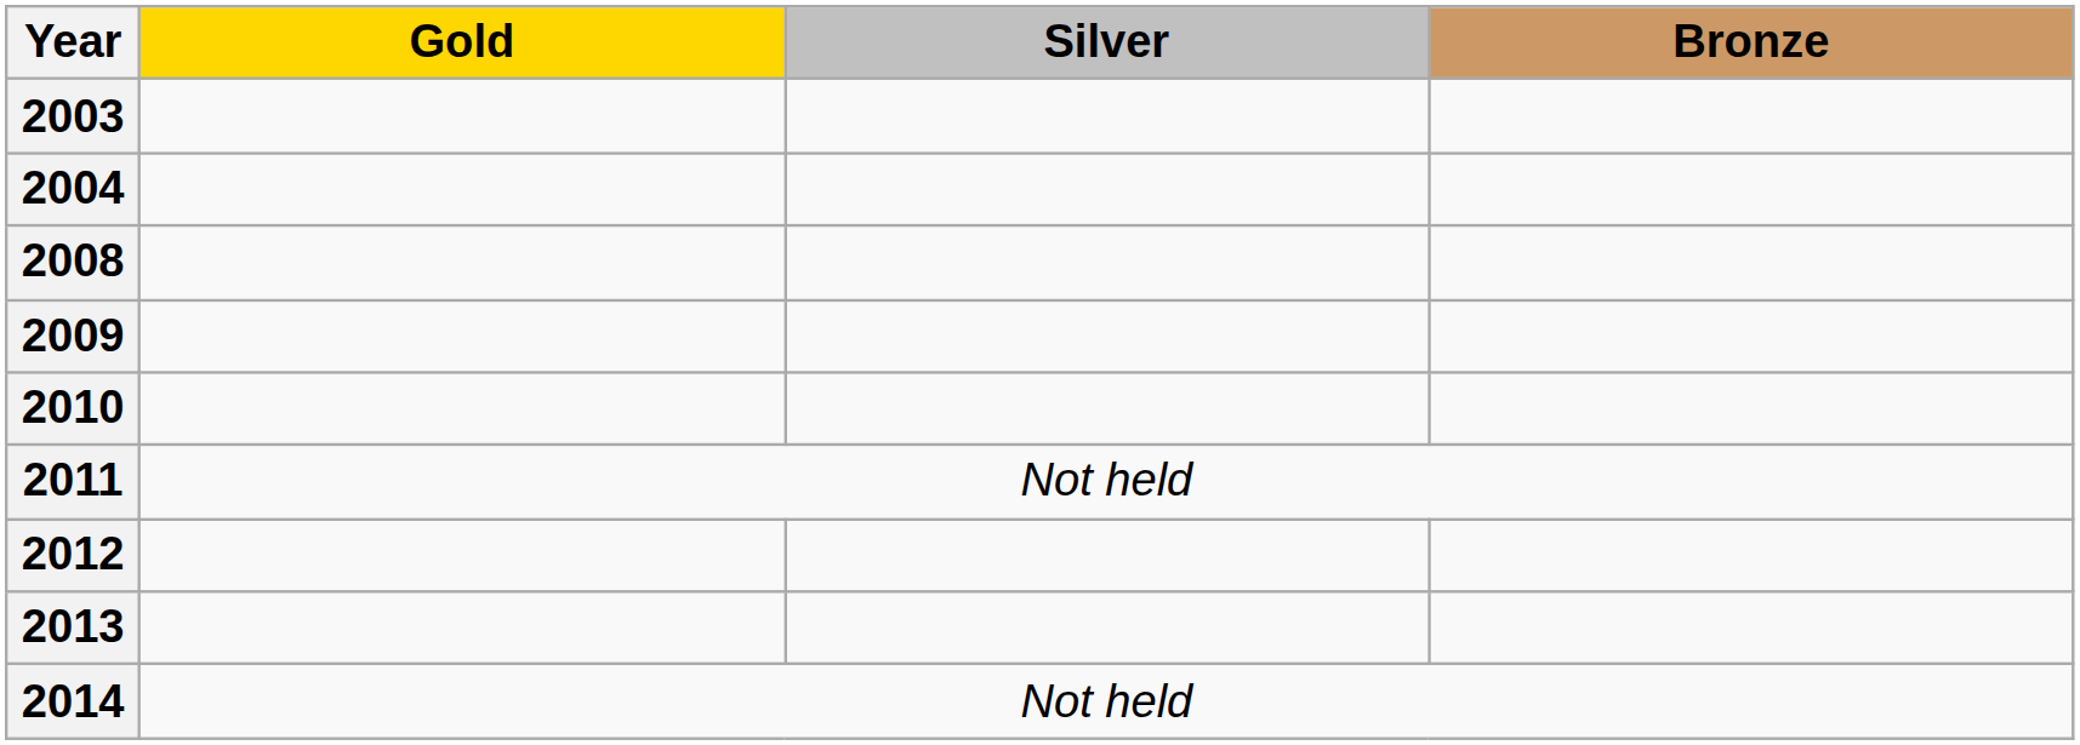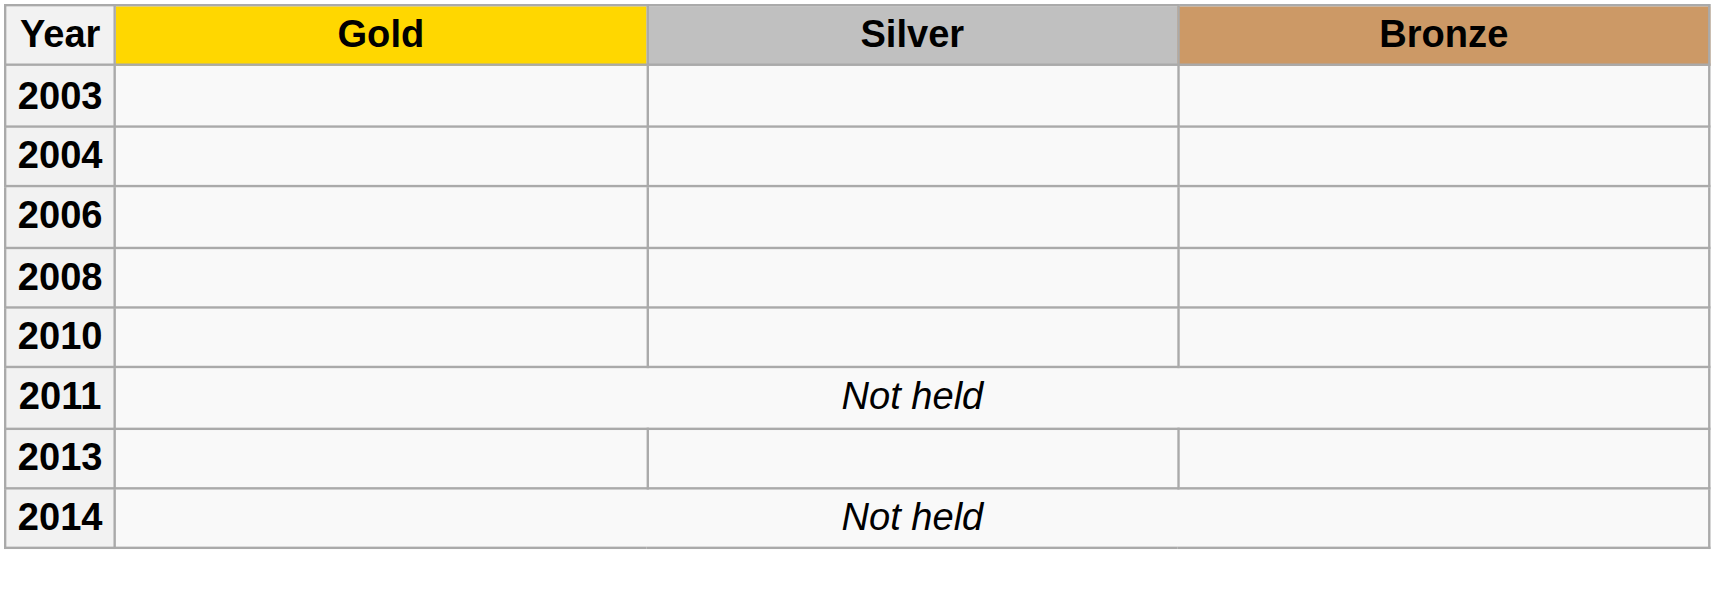 <table class="wikitable"  style="font-size:100%;" border=1 cellpadding=2 cellspacing=0>
 <tr>
 <th width=6% align="center" colspan=1>Year</th>
 <td width=29% align="center"  bgcolor="gold"><strong>Gold</strong></td>
 <td width=29% align="center"  bgcolor="silver"><strong>Silver</strong></td>
 <td width=29% align="center"  bgcolor="#CC9966"><strong>Bronze</strong></td>
 </tr>
 <tr>
 <th>2003</th>
 <td></td>
 <td></td>
 <td></td>
 </tr>
 <tr>
 <th>2004</th>
 <td></td>
 <td></td>
 <td></td>
 </tr>
 <tr>
-<th>2008</th>
+<th>2006</th>
 <td></td>
 <td></td>
 <td></td>
 </tr>
 <tr>
-<th>2009</th>
+<th>2008</th>
 <td></td>
 <td></td>
 <td></td>
 </tr>
 <tr>
 <th>2010</th>
 <td></td>
 <td></td>
 <td></td>
 </tr>
 <tr>
 <th>2011</th>
 <td align="center" colspan="3"><em>Not held</em></td>
 </tr>
 <tr>
-<th>2012</th>
-<td></td>
-<td></td>
-<td></td>
-</tr>
-<tr>
 <th>2013</th>
 <td></td>
 <td></td>
 <td></td>
 </tr>
 <tr>
 <th>2014</th>
 <td align=center colspan=3><em>Not held</em></td>
 </tr>
 </table>
